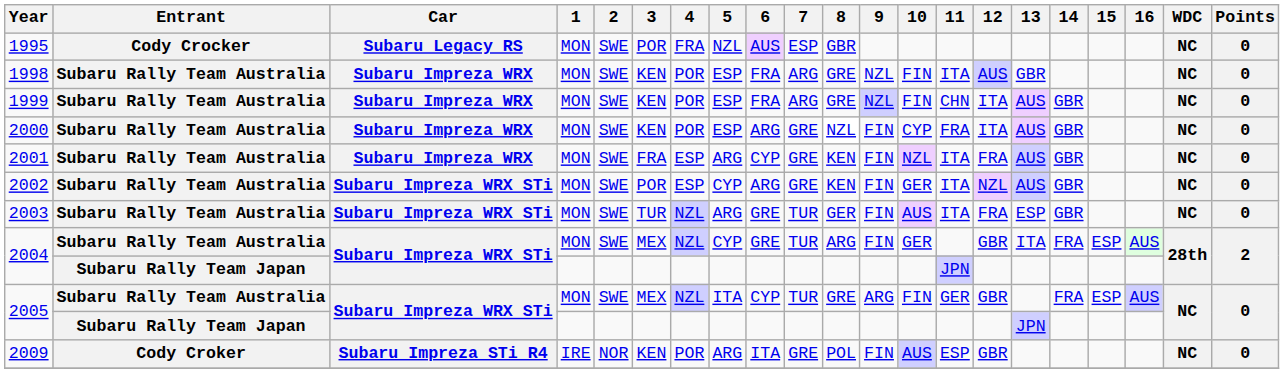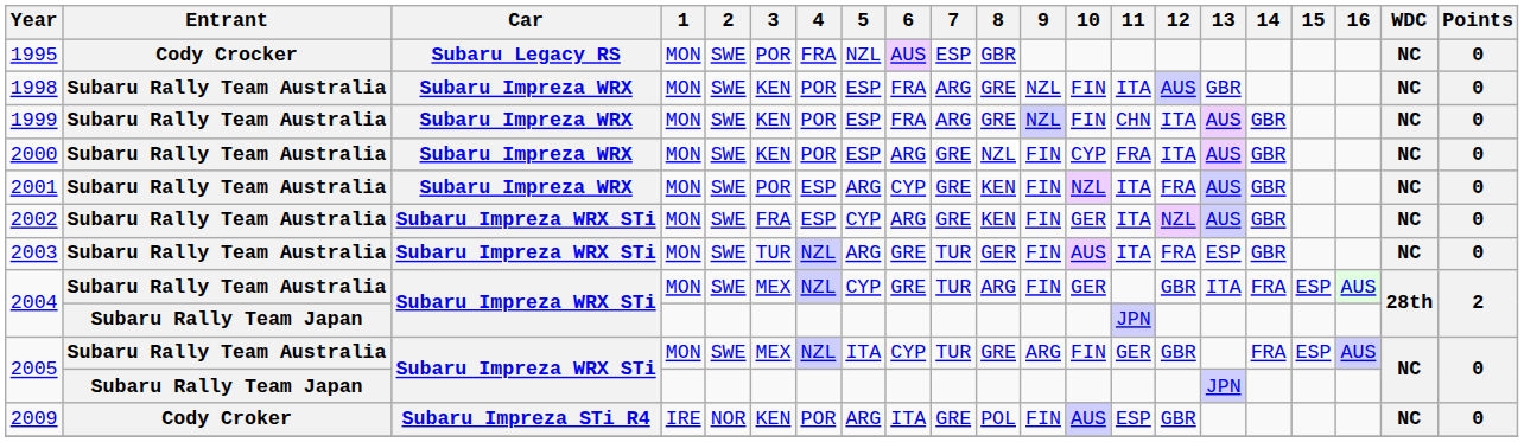 <table class="wikitable" border="1" style="text-align:center; font-size:90%;">
 <tr>
 <th>Year</th>
 <th>Entrant</th>
 <th>Car</th>
 <th>1</th>
 <th>2</th>
 <th>3</th>
 <th>4</th>
 <th>5</th>
 <th>6</th>
 <th>7</th>
 <th>8</th>
 <th>9</th>
 <th>10</th>
 <th>11</th>
 <th>12</th>
 <th>13</th>
 <th>14</th>
 <th>15</th>
 <th>16</th>
 <th>WDC</th>
 <th>Points</th>
 </tr>
 <tr>
 <td><a href='#'>1995</a></td>
 <th>Cody Crocker</th>
 <th><a href='#'>Subaru Legacy RS</a></th>
 <td><a href='#'>MON</a></td>
 <td><a href='#'>SWE</a></td>
 <td><a href='#'>POR</a></td>
 <td><a href='#'>FRA</a></td>
 <td><a href='#'>NZL</a></td>
 <td style="background:#EFCFFF;"><a href='#'>AUS</a><br></td>
 <td><a href='#'>ESP</a></td>
 <td><a href='#'>GBR</a></td>
 <td></td>
 <td></td>
 <td></td>
 <td></td>
 <td></td>
 <td></td>
 <td></td>
 <td></td>
 <th>NC</th>
 <th>0</th>
 </tr>
 <tr>
 <td><a href='#'>1998</a></td>
 <th>Subaru Rally Team Australia</th>
 <th><a href='#'>Subaru Impreza WRX</a></th>
 <td><a href='#'>MON</a></td>
 <td><a href='#'>SWE</a></td>
 <td><a href='#'>KEN</a></td>
 <td><a href='#'>POR</a></td>
 <td><a href='#'>ESP</a></td>
 <td><a href='#'>FRA</a></td>
 <td><a href='#'>ARG</a></td>
 <td><a href='#'>GRE</a></td>
 <td><a href='#'>NZL</a></td>
 <td><a href='#'>FIN</a></td>
 <td><a href='#'>ITA</a></td>
 <td style="background:#CFCFFF;"><a href='#'>AUS</a><br></td>
 <td><a href='#'>GBR</a></td>
 <td></td>
 <td></td>
 <td></td>
 <th>NC</th>
 <th>0</th>
 </tr>
 <tr>
 <td><a href='#'>1999</a></td>
 <th>Subaru Rally Team Australia</th>
 <th><a href='#'>Subaru Impreza WRX</a></th>
 <td><a href='#'>MON</a></td>
 <td><a href='#'>SWE</a></td>
 <td><a href='#'>KEN</a></td>
 <td><a href='#'>POR</a></td>
 <td><a href='#'>ESP</a></td>
 <td><a href='#'>FRA</a></td>
 <td><a href='#'>ARG</a></td>
 <td><a href='#'>GRE</a></td>
 <td style="background:#CFCFFF;"><a href='#'>NZL</a><br></td>
 <td><a href='#'>FIN</a></td>
 <td><a href='#'>CHN</a></td>
 <td><a href='#'>ITA</a></td>
 <td style="background:#EFCFFF;"><a href='#'>AUS</a><br></td>
 <td><a href='#'>GBR</a></td>
 <td></td>
 <td></td>
 <th>NC</th>
 <th>0</th>
 </tr>
 <tr>
 <td><a href='#'>2000</a></td>
 <th>Subaru Rally Team Australia</th>
 <th><a href='#'>Subaru Impreza WRX</a></th>
 <td><a href='#'>MON</a></td>
 <td><a href='#'>SWE</a></td>
 <td><a href='#'>KEN</a></td>
 <td><a href='#'>POR</a></td>
 <td><a href='#'>ESP</a></td>
 <td><a href='#'>ARG</a></td>
 <td><a href='#'>GRE</a></td>
 <td style="background:#FFFFFF;"><a href='#'>NZL</a><br></td>
 <td><a href='#'>FIN</a></td>
 <td><a href='#'>CYP</a></td>
 <td><a href='#'>FRA</a></td>
 <td><a href='#'>ITA</a></td>
 <td style="background:#EFCFFF;"><a href='#'>AUS</a><br></td>
 <td><a href='#'>GBR</a></td>
 <td></td>
 <td></td>
 <th>NC</th>
 <th>0</th>
 </tr>
 <tr>
 <td><a href='#'>2001</a></td>
 <th>Subaru Rally Team Australia</th>
 <th><a href='#'>Subaru Impreza WRX</a></th>
 <td><a href='#'>MON</a></td>
 <td><a href='#'>SWE</a></td>
-<td><a href='#'>FRA</a></td>
+<td><a href='#'>POR</a></td>
 <td><a href='#'>ESP</a></td>
 <td><a href='#'>ARG</a></td>
 <td><a href='#'>CYP</a></td>
 <td><a href='#'>GRE</a></td>
 <td><a href='#'>KEN</a></td>
 <td><a href='#'>FIN</a></td>
 <td style="background:#EFCFFF;"><a href='#'>NZL</a><br></td>
 <td><a href='#'>ITA</a></td>
 <td><a href='#'>FRA</a></td>
 <td style="background:#CFCFFF;"><a href='#'>AUS</a><br></td>
 <td><a href='#'>GBR</a></td>
 <td></td>
 <td></td>
 <th>NC</th>
 <th>0</th>
 </tr>
 <tr>
 <td><a href='#'>2002</a></td>
 <th>Subaru Rally Team Australia</th>
 <th><a href='#'>Subaru Impreza WRX STi</a></th>
 <td><a href='#'>MON</a></td>
 <td><a href='#'>SWE</a></td>
-<td><a href='#'>POR</a></td>
+<td><a href='#'>FRA</a></td>
 <td><a href='#'>ESP</a></td>
 <td><a href='#'>CYP</a></td>
 <td><a href='#'>ARG</a></td>
 <td><a href='#'>GRE</a></td>
 <td><a href='#'>KEN</a></td>
 <td><a href='#'>FIN</a></td>
 <td><a href='#'>GER</a></td>
 <td><a href='#'>ITA</a></td>
 <td style="background:#EFCFFF;"><a href='#'>NZL</a><br></td>
 <td style="background:#CFCFFF;"><a href='#'>AUS</a><br></td>
 <td><a href='#'>GBR</a></td>
 <td></td>
 <td></td>
 <th>NC</th>
 <th>0</th>
 </tr>
 <tr>
 <td><a href='#'>2003</a></td>
 <th>Subaru Rally Team Australia</th>
 <th><a href='#'>Subaru Impreza WRX STi</a></th>
 <td><a href='#'>MON</a></td>
 <td><a href='#'>SWE</a></td>
 <td><a href='#'>TUR</a></td>
 <td style="background:#CFCFFF;"><a href='#'>NZL</a><br></td>
 <td><a href='#'>ARG</a></td>
 <td><a href='#'>GRE</a></td>
 <td><a href='#'>TUR</a></td>
 <td><a href='#'>GER</a></td>
 <td><a href='#'>FIN</a></td>
 <td style="background:#EFCFFF;"><a href='#'>AUS</a><br></td>
 <td><a href='#'>ITA</a></td>
 <td><a href='#'>FRA</a></td>
 <td><a href='#'>ESP</a></td>
 <td><a href='#'>GBR</a></td>
 <td></td>
 <td></td>
 <th>NC</th>
 <th>0</th>
 </tr>
 <tr>
 <td rowspan=2><a href='#'>2004</a></td>
 <th>Subaru Rally Team Australia</th>
 <th rowspan=2><a href='#'>Subaru Impreza WRX STi</a></th>
 <td><a href='#'>MON</a></td>
 <td><a href='#'>SWE</a></td>
 <td><a href='#'>MEX</a></td>
 <td style="background:#CFCFFF;"><a href='#'>NZL</a><br></td>
 <td><a href='#'>CYP</a></td>
 <td><a href='#'>GRE</a></td>
 <td><a href='#'>TUR</a></td>
 <td><a href='#'>ARG</a></td>
 <td><a href='#'>FIN</a></td>
 <td><a href='#'>GER</a></td>
 <td></td>
 <td><a href='#'>GBR</a></td>
 <td><a href='#'>ITA</a></td>
 <td><a href='#'>FRA</a></td>
 <td><a href='#'>ESP</a></td>
 <td style="background:#DFFFDF;"><a href='#'>AUS</a><br></td>
 <th rowspan=2>28th</th>
 <th rowspan=2>2</th>
 </tr>
 <tr>
 <th>Subaru Rally Team Japan</th>
 <td></td>
 <td></td>
 <td></td>
 <td></td>
 <td></td>
 <td></td>
 <td></td>
 <td></td>
 <td></td>
 <td></td>
 <td style="background:#CFCFFF;"><a href='#'>JPN</a><br></td>
 <td></td>
 <td></td>
 <td></td>
 <td></td>
 </tr>
 <tr>
 <td rowspan=2><a href='#'>2005</a></td>
 <th>Subaru Rally Team Australia</th>
 <th rowspan=2><a href='#'>Subaru Impreza WRX STi</a></th>
 <td><a href='#'>MON</a></td>
 <td><a href='#'>SWE</a></td>
 <td><a href='#'>MEX</a></td>
 <td style="background:#CFCFFF;"><a href='#'>NZL</a><br></td>
 <td><a href='#'>ITA</a></td>
 <td><a href='#'>CYP</a></td>
 <td><a href='#'>TUR</a></td>
 <td><a href='#'>GRE</a></td>
 <td><a href='#'>ARG</a></td>
 <td><a href='#'>FIN</a></td>
 <td><a href='#'>GER</a></td>
 <td><a href='#'>GBR</a></td>
 <td></td>
 <td><a href='#'>FRA</a></td>
 <td><a href='#'>ESP</a></td>
 <td style="background:#CFCFFF;"><a href='#'>AUS</a><br></td>
 <th rowspan=2>NC</th>
 <th rowspan=2>0</th>
 </tr>
 <tr>
 <th>Subaru Rally Team Japan</th>
 <td></td>
 <td></td>
 <td></td>
 <td></td>
 <td></td>
 <td></td>
 <td></td>
 <td></td>
 <td></td>
 <td></td>
 <td></td>
 <td></td>
 <td style="background:#CFCFFF;"><a href='#'>JPN</a><br></td>
 <td></td>
 <td></td>
 <td></td>
 </tr>
 <tr>
 <td><a href='#'>2009</a></td>
 <th>Cody Croker</th>
 <th><a href='#'>Subaru Impreza STi R4</a></th>
 <td><a href='#'>IRE</a></td>
 <td><a href='#'>NOR</a></td>
 <td><a href='#'>KEN</a></td>
 <td><a href='#'>POR</a></td>
 <td><a href='#'>ARG</a></td>
 <td><a href='#'>ITA</a></td>
 <td><a href='#'>GRE</a></td>
 <td><a href='#'>POL</a></td>
 <td><a href='#'>FIN</a></td>
 <td style="background:#CFCFFF;"><a href='#'>AUS</a><br></td>
 <td><a href='#'>ESP</a></td>
 <td><a href='#'>GBR</a></td>
 <td></td>
 <td></td>
 <td></td>
 <td></td>
 <th>NC</th>
 <th>0</th>
 </tr>
 <tr>
 </tr>
 </table>
